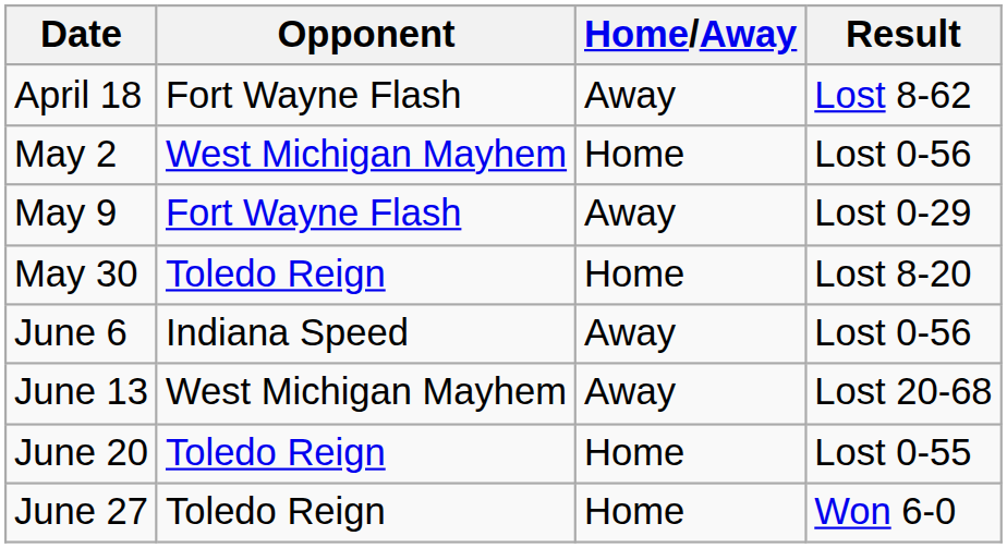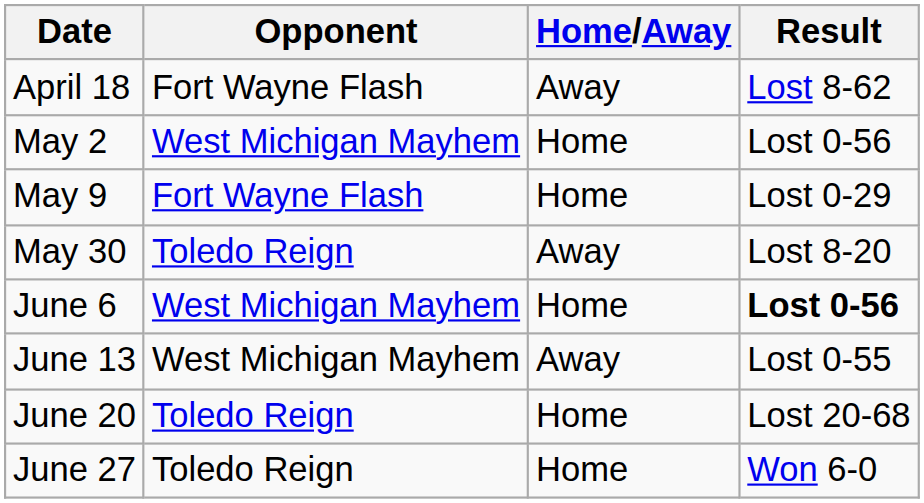 <table class="wikitable">
 <tr>
 <th>Date</th>
 <th>Opponent</th>
 <th><a href='#'>Home</a>/<a href='#'>Away</a></th>
 <th>Result</th>
 </tr>
 <tr>
 <td>April 18</td>
 <td>Fort Wayne Flash</td>
 <td>Away</td>
 <td><a href='#'>Lost</a> 8-62</td>
 </tr>
 <tr>
 <td>May 2</td>
 <td><a href='#'>West Michigan Mayhem</a></td>
 <td>Home</td>
 <td>Lost 0-56</td>
 </tr>
 <tr>
 <td>May 9</td>
 <td><a href='#'>Fort Wayne Flash</a></td>
-<td>Away</td>
+<td>Home</td>
 <td>Lost 0-29</td>
 </tr>
 <tr>
 <td>May 30</td>
 <td><a href='#'>Toledo Reign</a></td>
-<td>Home</td>
+<td>Away</td>
 <td>Lost 8-20</td>
 </tr>
 <tr>
 <td>June 6</td>
-<td>Indiana Speed</td>
-<td>Away</td>
-<td>Lost 0-56</td>
+<td><a href='#'>West Michigan Mayhem</a></td>
+<td>Home</td>
+<td><strong>Lost 0-56</strong></td>
 </tr>
 <tr>
 <td>June 13</td>
 <td>West Michigan Mayhem</td>
 <td>Away</td>
-<td>Lost 20-68</td>
+<td>Lost 0-55</td>
 </tr>
 <tr>
 <td>June 20</td>
 <td><a href='#'>Toledo Reign</a></td>
 <td>Home</td>
-<td>Lost 0-55</td>
+<td>Lost 20-68</td>
 </tr>
 <tr>
 <td>June 27</td>
 <td>Toledo Reign</td>
 <td>Home</td>
 <td><a href='#'>Won</a> 6-0</td>
 </tr>
 </table>
